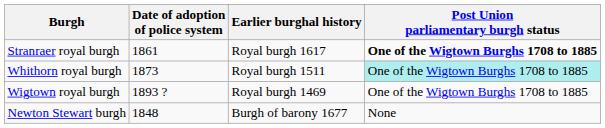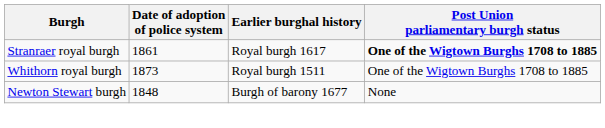 <table class="wikitable">
 <tr>
 <th>Burgh</th>
 <th>Date of adoption <br> of police system</th>
 <th>Earlier burghal history</th>
 <th><a href='#'>Post Union</a> <br> <a href='#'>parliamentary burgh</a> status</th>
 </tr>
 <tr>
 <td><a href='#'>Stranraer</a> royal burgh</td>
 <td>1861</td>
 <td>Royal burgh 1617</td>
 <td><strong>One of the <a href='#'>Wigtown Burghs</a> 1708 to 1885</strong></td>
 </tr>
 <tr>
 <td><a href='#'>Whithorn</a> royal burgh</td>
 <td>1873</td>
 <td>Royal burgh 1511</td>
-<td style="background: paleturquoise;">One of the <a href='#'>Wigtown Burghs</a> 1708 to 1885</td>
-</tr>
-<tr>
-<td><a href='#'>Wigtown</a> royal burgh</td>
-<td>1893 ?</td>
-<td>Royal burgh 1469</td>
 <td>One of the <a href='#'>Wigtown Burghs</a> 1708 to 1885</td>
 </tr>
 <tr>
 <td><a href='#'>Newton Stewart</a> burgh</td>
 <td>1848</td>
 <td>Burgh of barony 1677</td>
 <td>None</td>
 </tr>
 </table>
